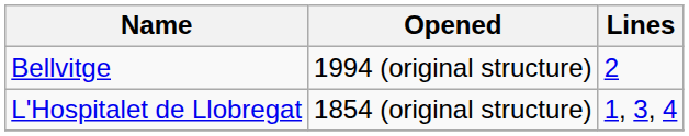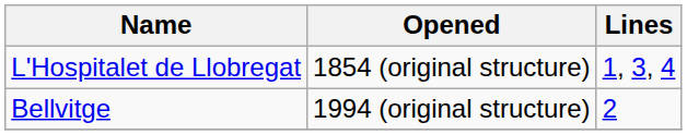 <table class="wikitable sortable">
 <tr>
 <th>Name</th>
 <th>Opened</th>
 <th>Lines</th>
 </tr>
 <tr>
+<td><a href='#'>L'Hospitalet de Llobregat</a></td>
+<td>1854 (original structure)</td>
+<td><a href='#'>1</a>, <a href='#'>3</a>, <a href='#'>4</a></td>
+</tr>
+<tr>
 <td><a href='#'>Bellvitge</a></td>
 <td>1994 (original structure)</td>
 <td><a href='#'>2</a></td>
 </tr>
 <tr>
-<td><a href='#'>L'Hospitalet de Llobregat</a></td>
-<td>1854 (original structure)</td>
-<td><a href='#'>1</a>, <a href='#'>3</a>, <a href='#'>4</a></td>
-</tr>
-<tr>
 </tr>
 </table>
